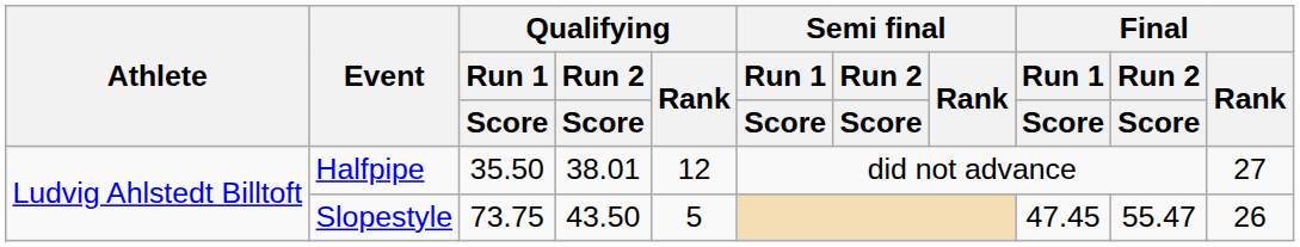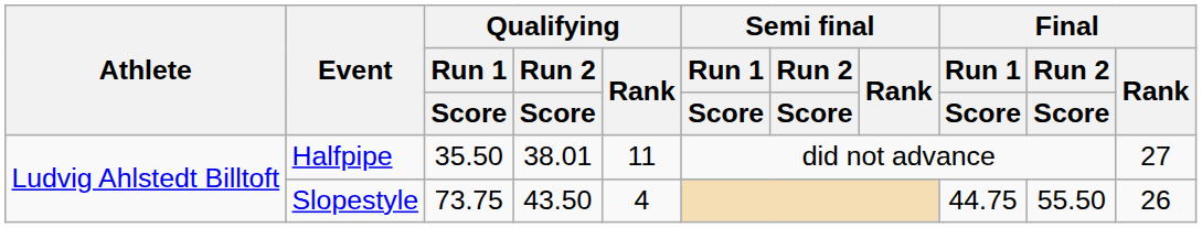 <table class="wikitable">
 <tr>
 <th rowspan="3">Athlete</th>
 <th rowspan="3">Event</th>
 <th colspan="3">Qualifying</th>
 <th colspan="3">Semi final</th>
 <th colspan="3">Final</th>
 </tr>
 <tr>
 <th>Run 1</th>
 <th>Run 2</th>
 <th rowspan="2">Rank</th>
 <th>Run 1</th>
 <th>Run 2</th>
 <th rowspan="2">Rank</th>
 <th>Run 1</th>
 <th>Run 2</th>
 <th rowspan="2">Rank</th>
 </tr>
 <tr>
 <th>Score</th>
 <th>Score</th>
 <th>Score</th>
 <th>Score</th>
 <th>Score</th>
 <th>Score</th>
 </tr>
 <tr>
 <td rowspan="2"><a href='#'>Ludvig Ahlstedt Billtoft</a></td>
 <td><a href='#'>Halfpipe</a></td>
 <td align="center">35.50</td>
 <td align="center">38.01</td>
-<td align="center">12</td>
+<td align="center">11</td>
 <td colspan=5 align="center">did not advance</td>
 <td align="center">27</td>
 </tr>
 <tr>
 <td><a href='#'>Slopestyle</a></td>
 <td align="center">73.75</td>
 <td align="center">43.50</td>
-<td align="center">5</td>
+<td align="center">4</td>
 <td colspan=3 bgcolor="wheat"></td>
-<td align="center">47.45</td>
-<td align="center">55.47</td>
+<td align="center">44.75</td>
+<td align="center">55.50</td>
 <td align="center">26</td>
 </tr>
 </table>
